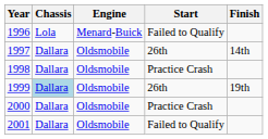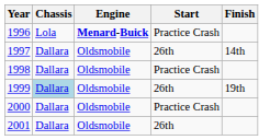 <table class="wikitable" style="font-size: 95%;">
 <tr>
 <th>Year</th>
 <th>Chassis</th>
 <th>Engine</th>
 <th>Start</th>
 <th>Finish</th>
 </tr>
 <tr>
 <td><a href='#'>1996</a></td>
 <td><a href='#'>Lola</a></td>
-<td><a href='#'>Menard</a>-<a href='#'>Buick</a></td>
-<td>Failed to Qualify</td>
+<td><strong><a href='#'>Menard</a>-<a href='#'>Buick</a></strong></td>
+<td>Practice Crash</td>
 <td></td>
 </tr>
 <tr>
 <td><a href='#'>1997</a></td>
 <td><a href='#'>Dallara</a></td>
 <td><a href='#'>Oldsmobile</a></td>
 <td>26th</td>
 <td>14th</td>
 </tr>
 <tr>
 <td><a href='#'>1998</a></td>
 <td><a href='#'>Dallara</a></td>
 <td><a href='#'>Oldsmobile</a></td>
 <td>Practice Crash</td>
 <td></td>
 </tr>
 <tr>
 <td><a href='#'>1999</a></td>
 <td style="background: lightblue;"><a href='#'>Dallara</a></td>
 <td><a href='#'>Oldsmobile</a></td>
 <td>26th</td>
 <td>19th</td>
 </tr>
 <tr>
 <td><a href='#'>2000</a></td>
 <td><a href='#'>Dallara</a></td>
 <td><a href='#'>Oldsmobile</a></td>
 <td>Practice Crash</td>
 <td></td>
 </tr>
 <tr>
 <td><a href='#'>2001</a></td>
 <td><a href='#'>Dallara</a></td>
 <td><a href='#'>Oldsmobile</a></td>
-<td>Failed to Qualify</td>
+<td>26th</td>
 <td></td>
 </tr>
 </table>
